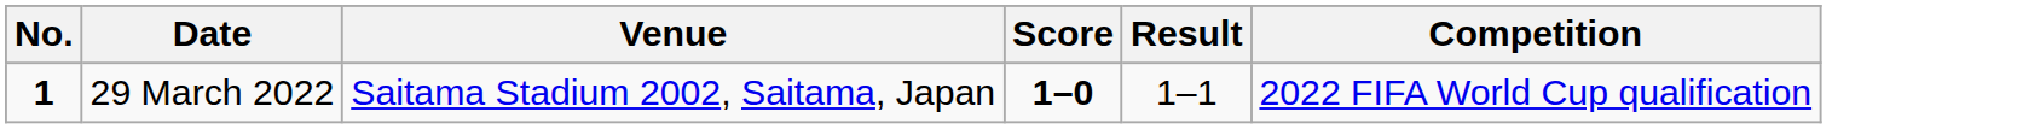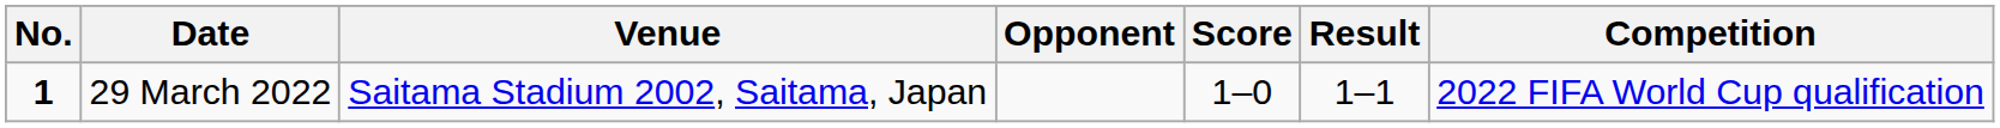 <table class="wikitable sortable">
 <tr>
 <th scope="col">No.</th>
 <th scope="col">Date</th>
 <th scope="col">Venue</th>
+<th scope="col">Opponent</th>
 <th scope="col">Score</th>
 <th scope="col">Result</th>
 <th scope="col">Competition</th>
 </tr>
 <tr>
 <td align="center"><strong>1</strong></td>
 <td>29 March 2022</td>
 <td><a href='#'>Saitama Stadium 2002</a>, <a href='#'>Saitama</a>, Japan</td>
-<td align="center"><strong>1–0</strong></td>
+<td></td>
+<td align="center">1–0</td>
 <td align="center">1–1</td>
 <td><a href='#'>2022 FIFA World Cup qualification</a></td>
 </tr>
 </table>
